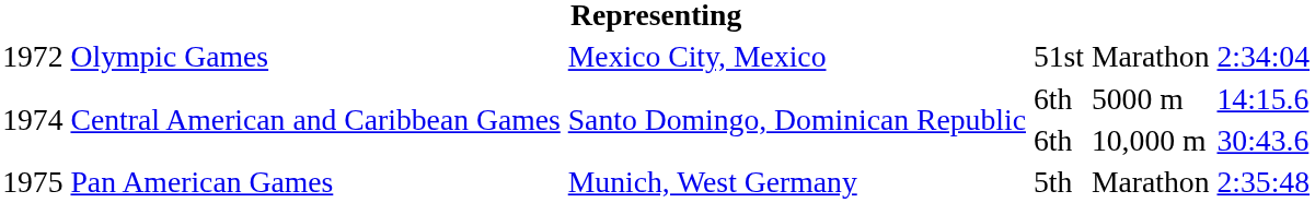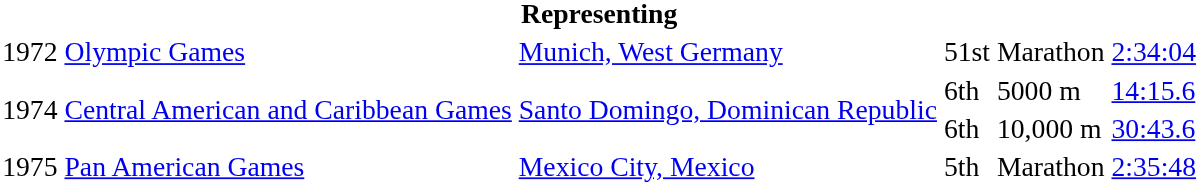 <table>
 <tr>
 <th colspan="6">Representing </th>
 </tr>
 <tr>
 <td>1972</td>
 <td><a href='#'>Olympic Games</a></td>
-<td><a href='#'>Mexico City, Mexico</a></td>
+<td><a href='#'>Munich, West Germany</a></td>
 <td>51st</td>
 <td>Marathon</td>
 <td><a href='#'>2:34:04</a></td>
 </tr>
 <tr>
 <td rowspan=2>1974</td>
 <td rowspan=2><a href='#'>Central American and Caribbean Games</a></td>
 <td rowspan=2><a href='#'>Santo Domingo, Dominican Republic</a></td>
 <td>6th</td>
 <td>5000 m</td>
 <td><a href='#'>14:15.6</a></td>
 </tr>
 <tr>
 <td>6th</td>
 <td>10,000 m</td>
 <td><a href='#'>30:43.6</a></td>
 </tr>
 <tr>
 <td>1975</td>
 <td><a href='#'>Pan American Games</a></td>
-<td><a href='#'>Munich, West Germany</a></td>
+<td><a href='#'>Mexico City, Mexico</a></td>
 <td>5th</td>
 <td>Marathon</td>
 <td><a href='#'>2:35:48</a></td>
 </tr>
 </table>
